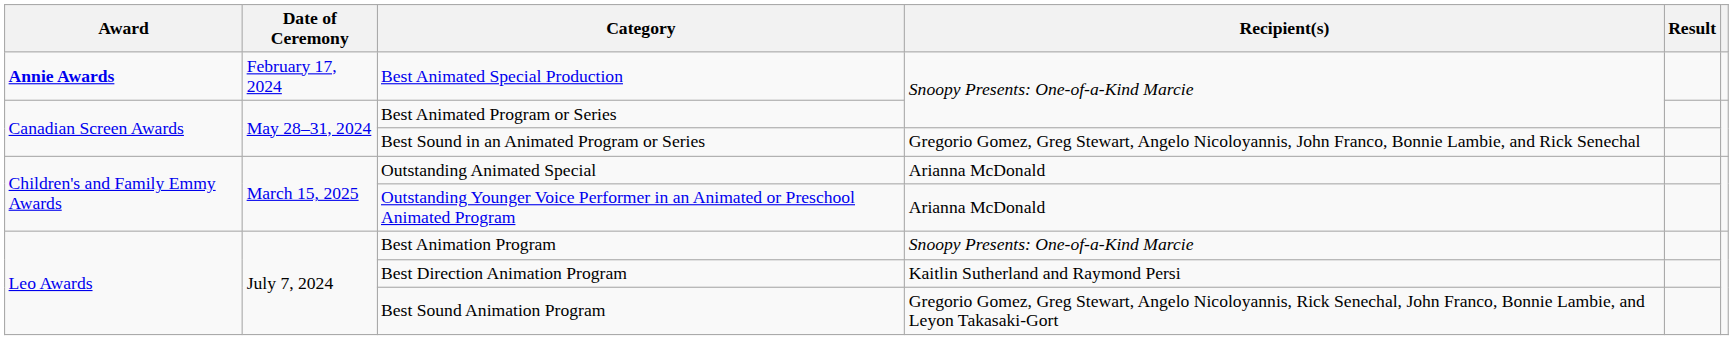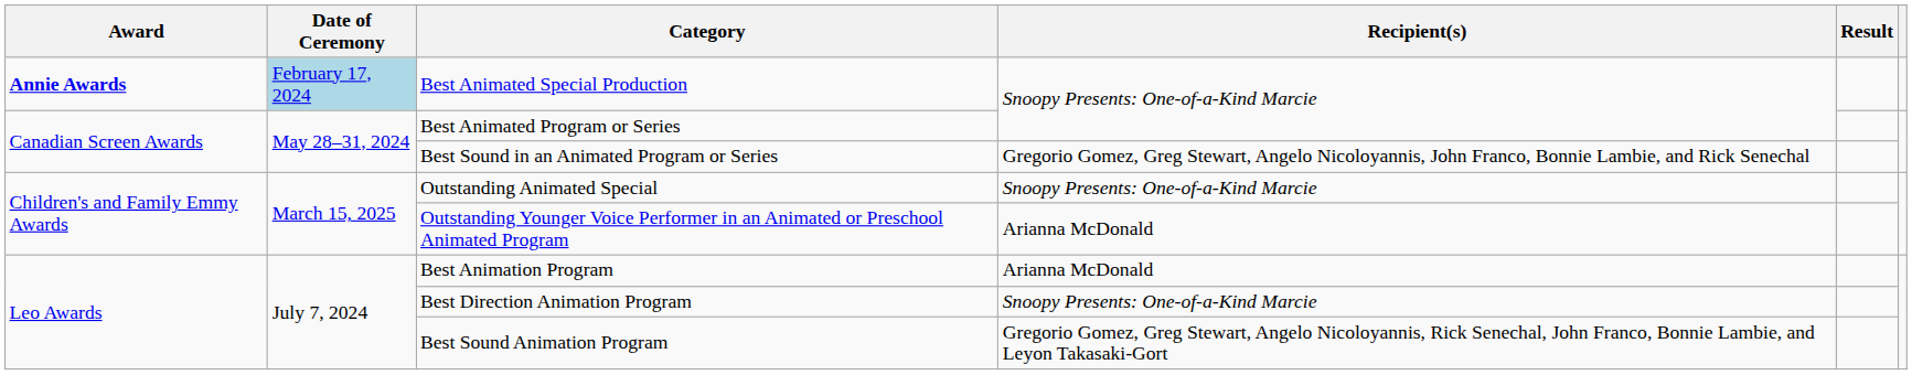 <table class="wikitable">
 <tr>
 <th>Award</th>
 <th>Date of Ceremony</th>
 <th>Category</th>
 <th>Recipient(s)</th>
 <th>Result</th>
 <th></th>
 </tr>
 <tr>
 <td><strong><a href='#'>Annie Awards</a></strong></td>
-<td><a href='#'>February 17, 2024</a></td>
+<td style="background: lightblue;"><a href='#'>February 17, 2024</a></td>
 <td><a href='#'>Best Animated Special Production</a></td>
 <td rowspan=2><em>Snoopy Presents: One-of-a-Kind Marcie</em></td>
 <td></td>
 <td align=center></td>
 </tr>
 <tr>
 <td rowspan=2><a href='#'>Canadian Screen Awards</a></td>
 <td rowspan=2><a href='#'>May 28–31, 2024</a></td>
 <td>Best Animated Program or Series</td>
 <td></td>
 <td rowspan=2 align=center></td>
 </tr>
 <tr>
 <td>Best Sound in an Animated Program or Series</td>
 <td>Gregorio Gomez, Greg Stewart, Angelo Nicoloyannis, John Franco, Bonnie Lambie, and Rick Senechal</td>
 <td></td>
 </tr>
 <tr>
 <td rowspan=2><a href='#'>Children's and Family Emmy Awards</a></td>
 <td rowspan=2><a href='#'>March 15, 2025</a></td>
 <td>Outstanding Animated Special</td>
-<td>Arianna McDonald</td>
+<td><em>Snoopy Presents: One-of-a-Kind Marcie</em></td>
 <td></td>
 <td rowspan=2 align=center></td>
 </tr>
 <tr>
 <td><a href='#'>Outstanding Younger Voice Performer in an Animated or Preschool Animated Program</a></td>
 <td>Arianna McDonald</td>
 <td></td>
 </tr>
 <tr>
 <td rowspan=3><a href='#'>Leo Awards</a></td>
 <td rowspan=3>July 7, 2024</td>
 <td>Best Animation Program</td>
-<td><em>Snoopy Presents: One-of-a-Kind Marcie</em></td>
+<td>Arianna McDonald</td>
 <td></td>
 <td rowspan=3 align=center></td>
 </tr>
 <tr>
 <td>Best Direction Animation Program</td>
-<td>Kaitlin Sutherland and Raymond Persi</td>
+<td><em>Snoopy Presents: One-of-a-Kind Marcie</em></td>
 <td></td>
 </tr>
 <tr>
 <td>Best Sound Animation Program</td>
 <td>Gregorio Gomez, Greg Stewart, Angelo Nicoloyannis, Rick Senechal, John Franco, Bonnie Lambie, and Leyon Takasaki-Gort</td>
 <td></td>
 </tr>
 </table>
